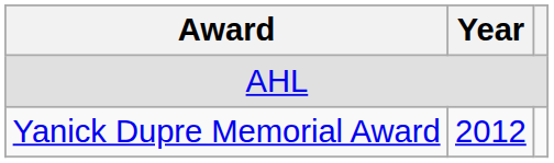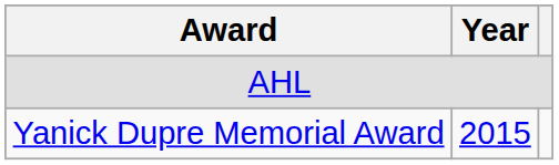 <table class="wikitable">
 <tr>
 <th>Award</th>
 <th>Year</th>
 <th></th>
 </tr>
 <tr ALIGN="center" bgcolor="#e0e0e0">
 <td colspan="3"><a href='#'>AHL</a></td>
 </tr>
 <tr>
 <td><a href='#'>Yanick Dupre Memorial Award</a></td>
-<td><a href='#'>2012</a></td>
+<td><a href='#'>2015</a></td>
 <td></td>
 </tr>
 </table>
